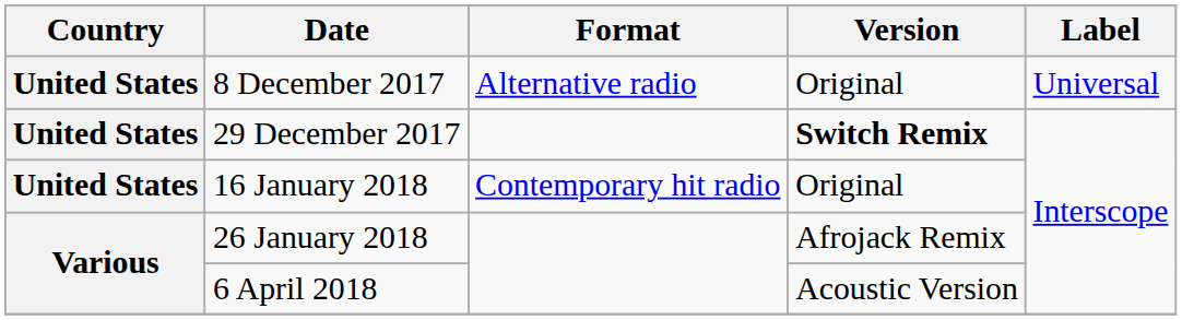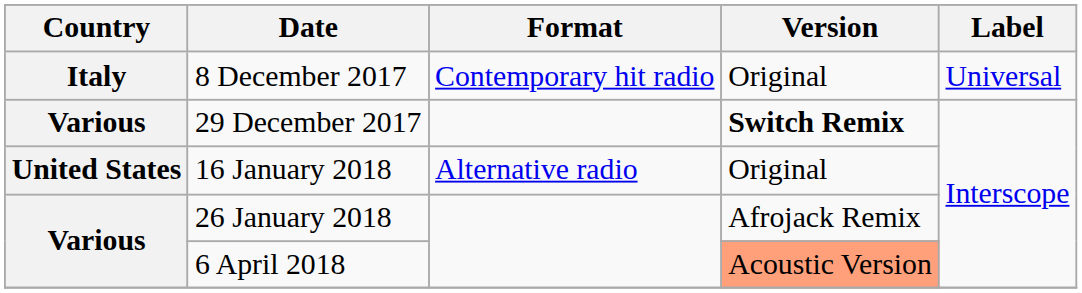 <table class="wikitable plainrowheaders">
 <tr>
 <th scope="col">Country</th>
 <th scope="col">Date</th>
 <th scope="col">Format</th>
 <th scope="col">Version</th>
 <th scope="col">Label</th>
 </tr>
 <tr>
-<th scope="row">United States</th>
+<th scope="row">Italy</th>
 <td>8 December 2017</td>
-<td><a href='#'>Alternative radio</a></td>
+<td><a href='#'>Contemporary hit radio</a></td>
 <td>Original</td>
 <td><a href='#'>Universal</a></td>
 </tr>
 <tr>
-<th scope="row">United States</th>
+<th scope="row">Various</th>
 <td>29 December 2017</td>
 <td></td>
 <td><strong>Switch Remix</strong></td>
 <td rowspan="4"><a href='#'>Interscope</a></td>
 </tr>
 <tr>
 <th scope="row">United States</th>
 <td>16 January 2018</td>
-<td><a href='#'>Contemporary hit radio</a></td>
+<td><a href='#'>Alternative radio</a></td>
 <td>Original</td>
 </tr>
 <tr>
 <th scope="row" rowspan="2">Various</th>
 <td>26 January 2018</td>
 <td rowspan="2"></td>
 <td>Afrojack Remix</td>
 </tr>
 <tr>
 <td>6 April 2018</td>
-<td>Acoustic Version</td>
+<td style="background: lightsalmon;">Acoustic Version</td>
 </tr>
 <tr>
 </tr>
 </table>
